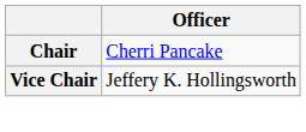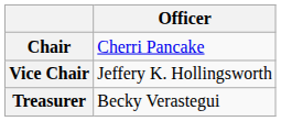 <table class="wikitable" style="text-align: left;">
 <tr>
 <th></th>
 <th>Officer</th>
 </tr>
 <tr>
 <th>Chair</th>
 <td><a href='#'>Cherri Pancake</a></td>
 </tr>
 <tr>
 <th>Vice Chair</th>
 <td>Jeffery K. Hollingsworth</td>
 </tr>
+<tr>
+<th>Treasurer</th>
+<td>Becky Verastegui</td>
+</tr>
 </table>
